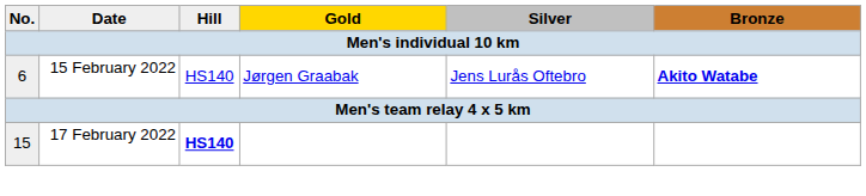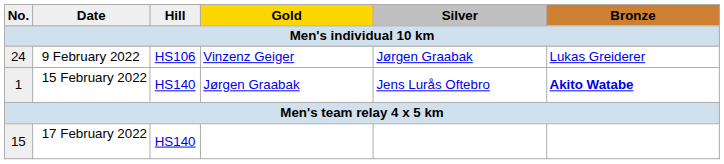 <table class="wikitable plainrowheaders" style="background:#fff; font-size:86%; line-height:15px; border:grey solid 1px; border-collapse:collapse">
 <tr style="background:#ccc; text-align:center;">
 <th style="background:#EFEFEF;" width="20">No.</th>
 <th style="background:#EFEFEF;" width="115">Date</th>
 <th style="background:#EFEFEF;" width="45">Hill</th>
 <th style="background:#FFD700;" width="172">Gold</th>
 <th style="background:#C0C0C0;" width="172">Silver</th>
 <th style="background:#CD7F32;" width="172">Bronze</th>
 </tr>
 <tr>
 <td align="center" bgcolor="#d0e0ed" colspan="6"><strong>Men's individual 10 km</strong></td>
 </tr>
 <tr>
-<td align=center bgcolor=#EFEFEF>6</td>
+<td align=center bgcolor=#EFEFEF>24</td>
+<td align=right>9 February 2022  </td>
+<td align=center><a href='#'>HS106</a></td>
+<td> <a href='#'>Vinzenz Geiger</a></td>
+<td> <a href='#'>Jørgen Graabak</a></td>
+<td> <a href='#'>Lukas Greiderer</a></td>
+</tr>
+<tr>
+<td align=center bgcolor=#EFEFEF>1</td>
 <td align=right>15 February 2022  </td>
 <td align=center><a href='#'>HS140</a></td>
 <td> <a href='#'>Jørgen Graabak</a></td>
 <td> <a href='#'>Jens Lurås Oftebro</a></td>
 <td><strong> <a href='#'>Akito Watabe</a></strong></td>
 </tr>
 <tr>
 <td align="center" bgcolor="#d0e0ed" colspan="6"><strong>Men's team relay 4 x 5 km</strong></td>
 </tr>
 <tr>
 <td align=center bgcolor=#EFEFEF>15</td>
 <td align=right>17 February 2022  </td>
-<td align=center><strong><a href='#'>HS140</a></strong></td>
+<td align=center><a href='#'>HS140</a></td>
 <td></td>
 <td></td>
 <td></td>
 </tr>
 </table>
